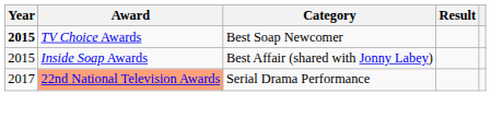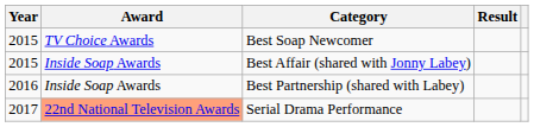 <table class="wikitable sortable">
 <tr>
 <th>Year</th>
 <th>Award</th>
 <th>Category</th>
 <th>Result</th>
 <th scope=col class=unsortable></th>
 </tr>
 <tr>
-<td><strong>2015</strong></td>
+<td>2015</td>
 <td><a href='#'><em>TV Choice</em> Awards</a></td>
 <td>Best Soap Newcomer</td>
 <td></td>
 <td align="center"></td>
 </tr>
 <tr>
 <td>2015</td>
 <td><a href='#'><em>Inside Soap</em> Awards</a></td>
 <td>Best Affair (shared with <a href='#'>Jonny Labey</a>)</td>
 <td></td>
 <td align="center"></td>
 </tr>
 <tr>
+<td>2016</td>
+<td><em>Inside Soap</em> Awards</td>
+<td>Best Partnership (shared with Labey)</td>
+<td></td>
+<td align="center"></td>
+</tr>
+<tr>
 <td>2017</td>
 <td style="background: lightsalmon;"><a href='#'>22nd National Television Awards</a></td>
 <td>Serial Drama Performance</td>
 <td></td>
 <td align="center"></td>
 </tr>
 </table>
